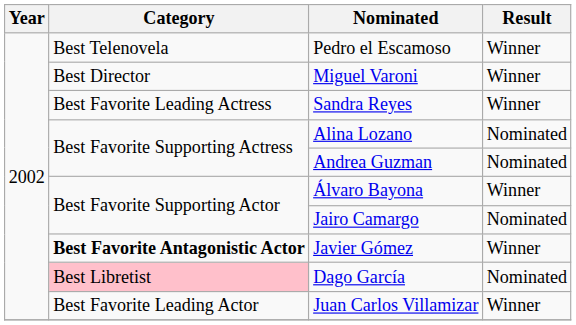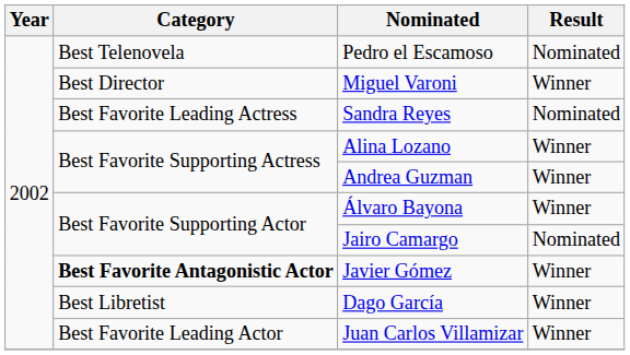 <table class="wikitable">
 <tr>
 <th>Year</th>
 <th>Category</th>
 <th>Nominated</th>
 <th>Result</th>
 </tr>
 <tr>
 <td rowspan="10">2002</td>
 <td>Best Telenovela</td>
 <td>Pedro el Escamoso</td>
-<td>Winner</td>
+<td>Nominated</td>
 </tr>
 <tr>
 <td>Best Director</td>
 <td><a href='#'>Miguel Varoni</a></td>
 <td>Winner</td>
 </tr>
 <tr>
 <td>Best Favorite Leading Actress</td>
 <td><a href='#'>Sandra Reyes</a></td>
-<td>Winner</td>
+<td>Nominated</td>
 </tr>
 <tr>
 <td rowspan="2">Best Favorite Supporting Actress</td>
 <td><a href='#'>Alina Lozano</a></td>
-<td>Nominated</td>
+<td>Winner</td>
 </tr>
 <tr>
 <td><a href='#'>Andrea Guzman</a></td>
-<td>Nominated</td>
+<td>Winner</td>
 </tr>
 <tr>
 <td rowspan="2">Best Favorite Supporting Actor</td>
 <td><a href='#'>Álvaro Bayona</a></td>
 <td>Winner</td>
 </tr>
 <tr>
 <td><a href='#'>Jairo Camargo</a></td>
 <td>Nominated</td>
 </tr>
 <tr>
 <td><strong>Best Favorite Antagonistic Actor</strong></td>
 <td><a href='#'>Javier Gómez</a></td>
 <td>Winner</td>
 </tr>
 <tr>
-<td style="background: pink;">Best Libretist</td>
+<td>Best Libretist</td>
 <td><a href='#'>Dago García</a></td>
-<td>Nominated</td>
+<td>Winner</td>
 </tr>
 <tr>
 <td>Best Favorite Leading Actor</td>
 <td><a href='#'>Juan Carlos Villamizar</a></td>
 <td>Winner</td>
 </tr>
 <tr>
 </tr>
 </table>
